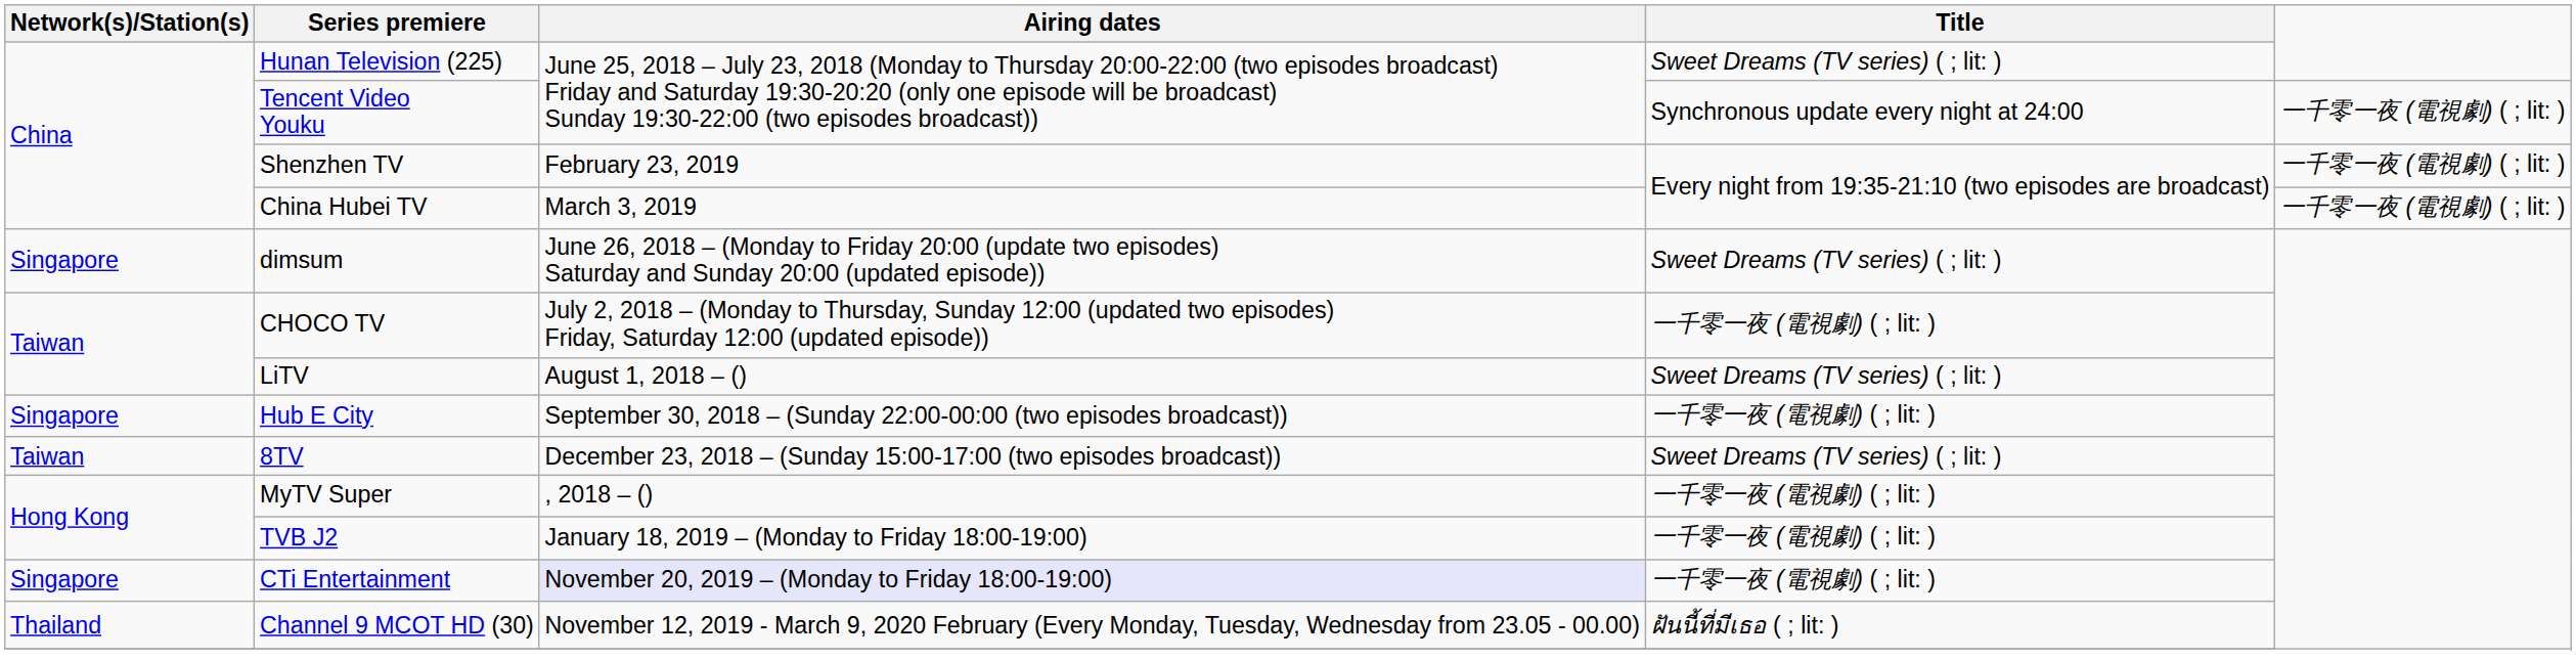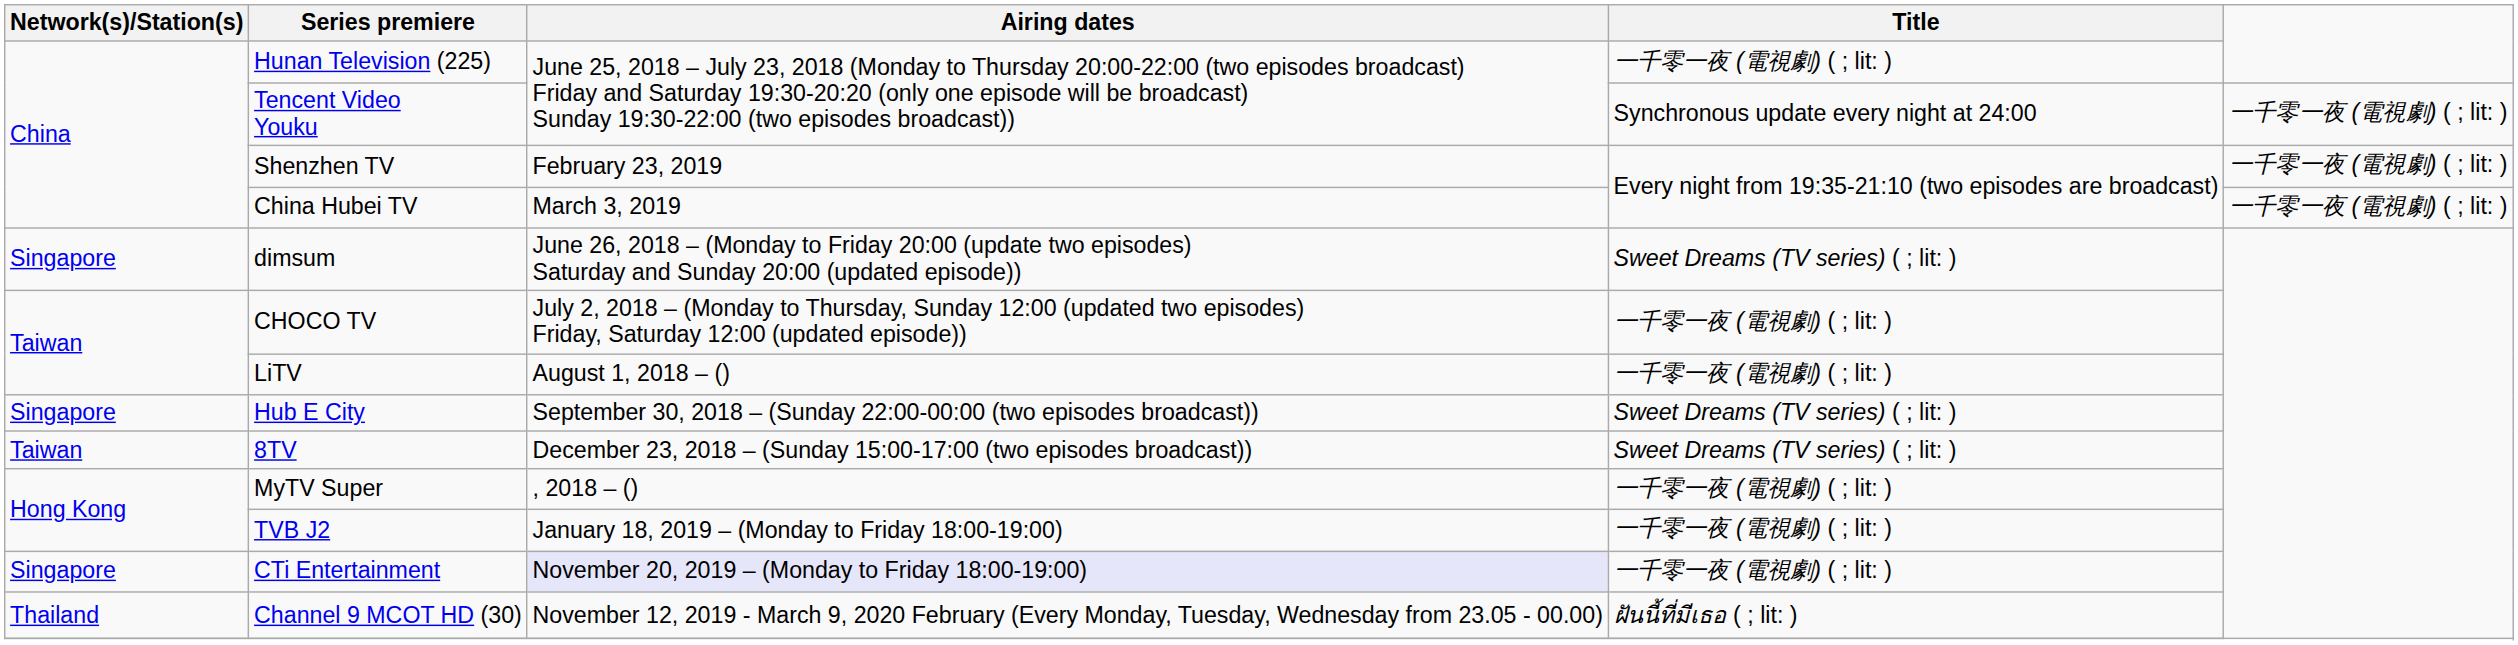 <table class="wikitable">
 <tr>
 <th>Network(s)/Station(s)</th>
 <th>Series premiere</th>
 <th>Airing dates</th>
 <th>Title</th>
 </tr>
 <tr>
 <td rowspan="4"> <a href='#'>China</a></td>
 <td><a href='#'>Hunan Television</a> (225)</td>
 <td rowspan="2">June 25, 2018 – July 23, 2018 (Monday to Thursday 20:00-22:00 (two episodes broadcast) <br> Friday and Saturday 19:30-20:20 (only one episode will be broadcast) <br> Sunday 19:30-22:00 (two episodes broadcast))</td>
-<td><em>Sweet Dreams (TV series)</em> (<em> </em>; lit: <em> </em>)</td>
+<td><em>一千零一夜 (電視劇)</em> (<em> </em>; lit: <em> </em>)</td>
 </tr>
 <tr>
 <td><a href='#'>Tencent Video</a> <br> <a href='#'>Youku</a></td>
 <td>Synchronous update every night at 24:00</td>
 <td><em>一千零一夜 (電視劇)</em> (<em> </em>; lit: <em> </em>)</td>
 </tr>
 <tr>
 <td>Shenzhen TV</td>
 <td>February 23, 2019</td>
 <td rowspan="2">Every night from 19:35-21:10 (two episodes are broadcast)</td>
 <td><em>一千零一夜 (電視劇)</em> (<em> </em>; lit: <em> </em>)</td>
 </tr>
 <tr>
 <td>China Hubei TV</td>
 <td>March 3, 2019</td>
 <td><em>一千零一夜 (電視劇)</em> (<em> </em>; lit: <em> </em>)</td>
 </tr>
 <tr>
 <td> <a href='#'>Singapore</a></td>
 <td>dimsum</td>
 <td>June 26, 2018 – (Monday to Friday 20:00 (update two episodes) <br> Saturday and Sunday 20:00 (updated episode))</td>
 <td><em>Sweet Dreams (TV series)</em> (<em> </em>; lit: <em> </em>)</td>
 </tr>
 <tr>
 <td rowspan="2"> <a href='#'>Taiwan</a></td>
 <td>CHOCO TV</td>
 <td>July 2, 2018 – (Monday to Thursday, Sunday 12:00 (updated two episodes) <br> Friday, Saturday 12:00 (updated episode))</td>
 <td><em>一千零一夜 (電視劇)</em> (<em> </em>; lit: <em> </em>)</td>
 </tr>
 <tr>
 <td>LiTV</td>
 <td>August 1, 2018 – ()</td>
-<td><em>Sweet Dreams (TV series)</em> (<em> </em>; lit: <em> </em>)</td>
+<td><em>一千零一夜 (電視劇)</em> (<em> </em>; lit: <em> </em>)</td>
 </tr>
 <tr>
 <td> <a href='#'>Singapore</a></td>
 <td><a href='#'>Hub E City</a></td>
 <td>September 30, 2018 – (Sunday 22:00-00:00 (two episodes broadcast))</td>
-<td><em>一千零一夜 (電視劇)</em> (<em> </em>; lit: <em> </em>)</td>
+<td><em>Sweet Dreams (TV series)</em> (<em> </em>; lit: <em> </em>)</td>
 </tr>
 <tr>
 <td> <a href='#'>Taiwan</a></td>
 <td><a href='#'>8TV</a></td>
 <td>December 23, 2018 – (Sunday 15:00-17:00 (two episodes broadcast))</td>
 <td><em>Sweet Dreams (TV series)</em> (<em> </em>; lit: <em> </em>)</td>
 </tr>
 <tr>
 <td rowspan="2"> <a href='#'>Hong Kong</a></td>
 <td>MyTV Super</td>
 <td>, 2018 – ()</td>
 <td><em>一千零一夜 (電視劇)</em> (<em> </em>; lit: <em> </em>)</td>
 </tr>
 <tr>
 <td><a href='#'>TVB J2</a></td>
 <td>January 18, 2019 – (Monday to Friday 18:00-19:00)</td>
 <td><em>一千零一夜 (電視劇)</em> (<em> </em>; lit: <em> </em>)</td>
 </tr>
 <tr>
 <td> <a href='#'>Singapore</a></td>
 <td><a href='#'>CTi Entertainment</a></td>
 <td style="background: lavender;">November 20, 2019 – (Monday to Friday 18:00-19:00)</td>
 <td><em>一千零一夜 (電視劇)</em> (<em> </em>; lit: <em> </em>)</td>
 </tr>
 <tr>
 <td> <a href='#'>Thailand</a></td>
 <td><a href='#'>Channel 9 MCOT HD</a> (30)</td>
 <td>November 12, 2019 - March 9, 2020 February (Every Monday, Tuesday, Wednesday from 23.05 - 00.00)</td>
 <td><em>ฝันนี้ที่มีเธอ</em> (<em> </em>; lit: <em> </em>)</td>
 </tr>
 <tr>
 </tr>
 </table>
